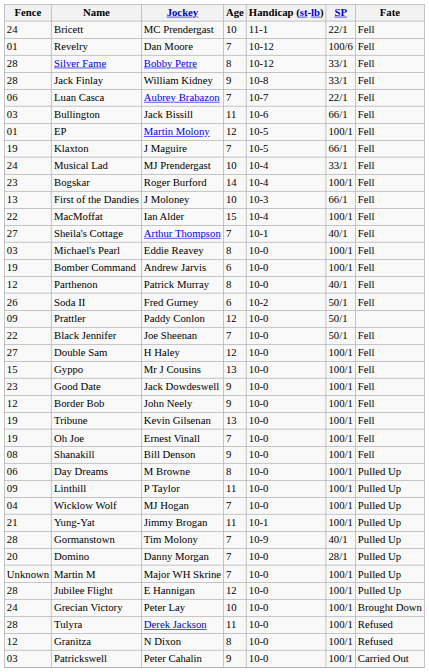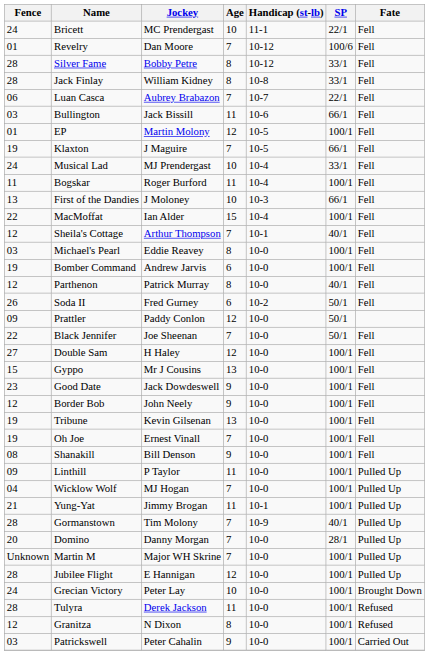 <table class="wikitable sortable">
 <tr>
 <th>Fence</th>
 <th>Name</th>
 <th><a href='#'>Jockey</a></th>
 <th>Age</th>
 <th>Handicap (<a href='#'>st</a>-<a href='#'>lb</a>)</th>
 <th><a href='#'>SP</a></th>
 <th>Fate</th>
 </tr>
 <tr>
 <td>24</td>
 <td>Bricett</td>
 <td>MC Prendergast</td>
 <td>10</td>
 <td>11-1</td>
 <td>22/1</td>
 <td>Fell</td>
 </tr>
 <tr>
 <td>01</td>
 <td>Revelry</td>
 <td>Dan Moore</td>
 <td>7</td>
 <td>10-12</td>
 <td>100/6</td>
 <td>Fell</td>
 </tr>
 <tr>
 <td>28</td>
 <td><a href='#'>Silver Fame</a></td>
 <td><a href='#'>Bobby Petre</a></td>
 <td>8</td>
 <td>10-12</td>
 <td>33/1</td>
 <td>Fell</td>
 </tr>
 <tr>
 <td>28</td>
 <td>Jack Finlay</td>
 <td>William Kidney</td>
-<td>9</td>
+<td>8</td>
 <td>10-8</td>
 <td>33/1</td>
 <td>Fell</td>
 </tr>
 <tr>
 <td>06</td>
 <td>Luan Casca</td>
 <td><a href='#'>Aubrey Brabazon</a></td>
 <td>7</td>
 <td>10-7</td>
 <td>22/1</td>
 <td>Fell</td>
 </tr>
 <tr>
 <td>03</td>
 <td>Bullington</td>
 <td>Jack Bissill</td>
 <td>11</td>
 <td>10-6</td>
 <td>66/1</td>
 <td>Fell</td>
 </tr>
 <tr>
 <td>01</td>
 <td>EP</td>
 <td><a href='#'>Martin Molony</a></td>
 <td>12</td>
 <td>10-5</td>
 <td>100/1</td>
 <td>Fell</td>
 </tr>
 <tr>
 <td>19</td>
 <td>Klaxton</td>
 <td>J Maguire</td>
 <td>7</td>
 <td>10-5</td>
 <td>66/1</td>
 <td>Fell</td>
 </tr>
 <tr>
 <td>24</td>
 <td>Musical Lad</td>
 <td>MJ Prendergast</td>
 <td>10</td>
 <td>10-4</td>
 <td>33/1</td>
 <td>Fell</td>
 </tr>
 <tr>
-<td>23</td>
+<td>11</td>
 <td>Bogskar</td>
 <td>Roger Burford</td>
-<td>14</td>
+<td>11</td>
 <td>10-4</td>
 <td>100/1</td>
 <td>Fell</td>
 </tr>
 <tr>
 <td>13</td>
 <td>First of the Dandies</td>
 <td>J Moloney</td>
 <td>10</td>
 <td>10-3</td>
 <td>66/1</td>
 <td>Fell</td>
 </tr>
 <tr>
 <td>22</td>
 <td>MacMoffat</td>
 <td>Ian Alder</td>
 <td>15</td>
 <td>10-4</td>
 <td>100/1</td>
 <td>Fell</td>
 </tr>
 <tr>
-<td>27</td>
+<td>12</td>
 <td>Sheila's Cottage</td>
 <td><a href='#'>Arthur Thompson</a></td>
 <td>7</td>
 <td>10-1</td>
 <td>40/1</td>
 <td>Fell</td>
 </tr>
 <tr>
 <td>03</td>
 <td>Michael's Pearl</td>
 <td>Eddie Reavey</td>
 <td>8</td>
 <td>10-0</td>
 <td>100/1</td>
 <td>Fell</td>
 </tr>
 <tr>
 <td>19</td>
 <td>Bomber Command</td>
 <td>Andrew Jarvis</td>
 <td>6</td>
 <td>10-0</td>
 <td>100/1</td>
 <td>Fell</td>
 </tr>
 <tr>
 <td>12</td>
 <td>Parthenon</td>
 <td>Patrick Murray</td>
 <td>8</td>
 <td>10-0</td>
 <td>40/1</td>
 <td>Fell</td>
 </tr>
 <tr>
 <td>26</td>
 <td>Soda II</td>
 <td>Fred Gurney</td>
 <td>6</td>
 <td>10-2</td>
 <td>50/1</td>
 <td>Fell</td>
 </tr>
 <tr>
 <td>09</td>
 <td>Prattler</td>
 <td>Paddy Conlon</td>
 <td>12</td>
 <td>10-0</td>
 <td>50/1</td>
 <td></td>
 </tr>
 <tr>
 <td>22</td>
 <td>Black Jennifer</td>
 <td>Joe Sheenan</td>
 <td>7</td>
 <td>10-0</td>
 <td>50/1</td>
 <td>Fell</td>
 </tr>
 <tr>
 <td>27</td>
 <td>Double Sam</td>
 <td>H Haley</td>
 <td>12</td>
 <td>10-0</td>
 <td>100/1</td>
 <td>Fell</td>
 </tr>
 <tr>
 <td>15</td>
 <td>Gyppo</td>
 <td>Mr J Cousins</td>
 <td>13</td>
 <td>10-0</td>
 <td>100/1</td>
 <td>Fell</td>
 </tr>
 <tr>
 <td>23</td>
 <td>Good Date</td>
 <td>Jack Dowdeswell</td>
 <td>9</td>
 <td>10-0</td>
 <td>100/1</td>
 <td>Fell</td>
 </tr>
 <tr>
 <td>12</td>
 <td>Border Bob</td>
 <td>John Neely</td>
 <td>9</td>
 <td>10-0</td>
 <td>100/1</td>
 <td>Fell</td>
 </tr>
 <tr>
 <td>19</td>
 <td>Tribune</td>
 <td>Kevin Gilsenan</td>
 <td>13</td>
 <td>10-0</td>
 <td>100/1</td>
 <td>Fell</td>
 </tr>
 <tr>
 <td>19</td>
 <td>Oh Joe</td>
 <td>Ernest Vinall</td>
 <td>7</td>
 <td>10-0</td>
 <td>100/1</td>
 <td>Fell</td>
 </tr>
 <tr>
 <td>08</td>
 <td>Shanakill</td>
 <td>Bill Denson</td>
 <td>9</td>
 <td>10-0</td>
 <td>100/1</td>
 <td>Fell</td>
 </tr>
 <tr>
-<td>06</td>
-<td>Day Dreams</td>
-<td>M Browne</td>
-<td>8</td>
-<td>10-0</td>
-<td>100/1</td>
-<td>Pulled Up</td>
-</tr>
-<tr>
 <td>09</td>
 <td>Linthill</td>
 <td>P Taylor</td>
 <td>11</td>
 <td>10-0</td>
 <td>100/1</td>
 <td>Pulled Up</td>
 </tr>
 <tr>
 <td>04</td>
 <td>Wicklow Wolf</td>
 <td>MJ Hogan</td>
 <td>7</td>
 <td>10-0</td>
 <td>100/1</td>
 <td>Pulled Up</td>
 </tr>
 <tr>
 <td>21</td>
 <td>Yung-Yat</td>
 <td>Jimmy Brogan</td>
 <td>11</td>
 <td>10-1</td>
 <td>100/1</td>
 <td>Pulled Up</td>
 </tr>
 <tr>
 <td>28</td>
 <td>Gormanstown</td>
 <td>Tim Molony</td>
 <td>7</td>
 <td>10-9</td>
 <td>40/1</td>
 <td>Pulled Up</td>
 </tr>
 <tr>
 <td>20</td>
 <td>Domino</td>
 <td>Danny Morgan</td>
 <td>7</td>
 <td>10-0</td>
 <td>28/1</td>
 <td>Pulled Up</td>
 </tr>
 <tr>
 <td>Unknown</td>
 <td>Martin M</td>
 <td>Major WH Skrine</td>
 <td>7</td>
 <td>10-0</td>
 <td>100/1</td>
 <td>Pulled Up</td>
 </tr>
 <tr>
 <td>28</td>
 <td>Jubilee Flight</td>
 <td>E Hannigan</td>
 <td>12</td>
 <td>10-0</td>
 <td>100/1</td>
 <td>Pulled Up</td>
 </tr>
 <tr>
 <td>24</td>
 <td>Grecian Victory</td>
 <td>Peter Lay</td>
 <td>10</td>
 <td>10-0</td>
 <td>100/1</td>
 <td>Brought Down</td>
 </tr>
 <tr>
 <td>28</td>
 <td>Tulyra</td>
 <td><a href='#'>Derek Jackson</a></td>
 <td>11</td>
 <td>10-0</td>
 <td>100/1</td>
 <td>Refused</td>
 </tr>
 <tr>
 <td>12</td>
 <td>Granitza</td>
 <td>N Dixon</td>
 <td>8</td>
 <td>10-0</td>
 <td>100/1</td>
 <td>Refused</td>
 </tr>
 <tr>
 <td>03</td>
 <td>Patrickswell</td>
 <td>Peter Cahalin</td>
 <td>9</td>
 <td>10-0</td>
 <td>100/1</td>
 <td>Carried Out</td>
 </tr>
 <tr>
 </tr>
 </table>
